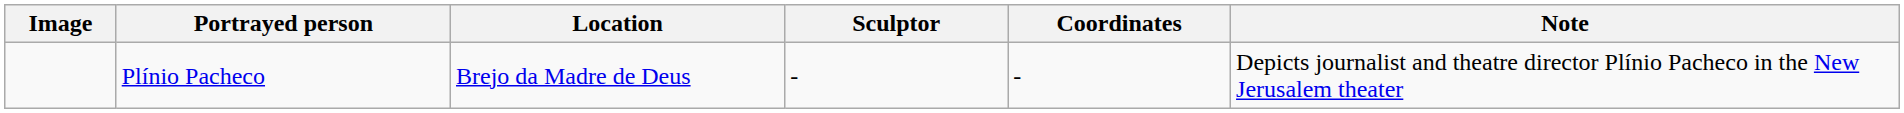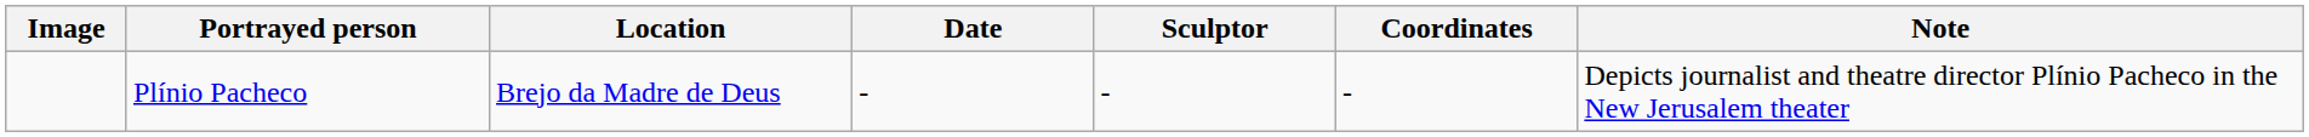 <table class="wikitable sortable"  style="width:100%;">
 <tr>
 <th width="5%" align="left" class="unsortable">Image</th>
 <th width="15%" align="left">Portrayed person</th>
 <th width="15%" align="left">Location</th>
+<th width="10%" align="left">Date</th>
 <th width="10%" align="left">Sculptor</th>
 <th width="10%" align="left">Coordinates</th>
 <th width="30%" align="left">Note</th>
 </tr>
 <tr>
 <td></td>
 <td><a href='#'>Plínio Pacheco</a></td>
 <td><a href='#'>Brejo da Madre de Deus</a></td>
 <td>-</td>
 <td>-</td>
+<td>-</td>
 <td>Depicts journalist and theatre director Plínio Pacheco in the <a href='#'>New Jerusalem theater</a></td>
 </tr>
 </table>
